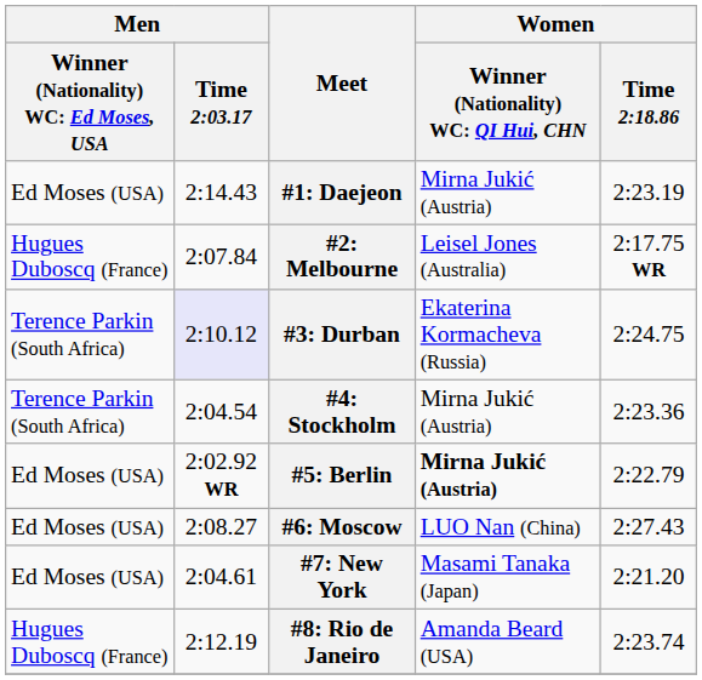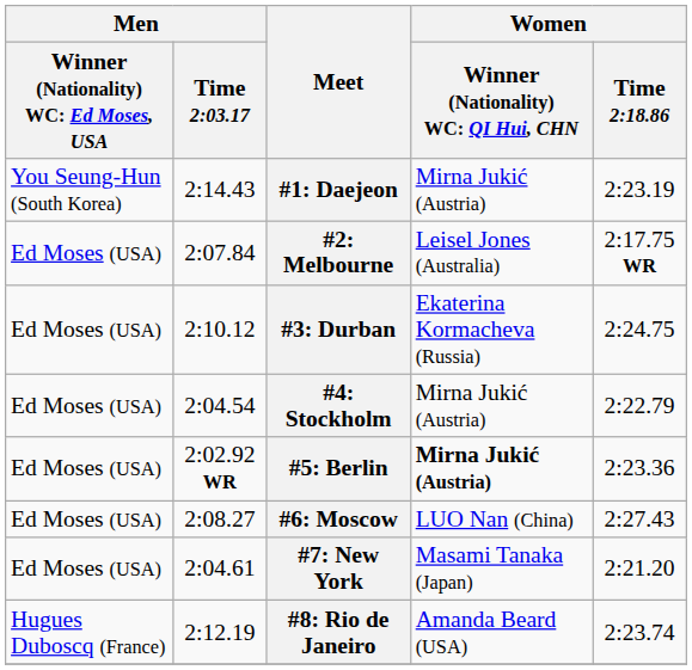 <table class=wikitable width="75%">
 <tr>
 <th colspan="2">Men</th>
 <th rowspan="2">Meet</th>
 <th colspan="2">Women</th>
 </tr>
 <tr>
 <th>Winner <small>(Nationality)<br> WC: <em><a href='#'>Ed Moses</a>, USA</em></small></th>
 <th>Time <br><small> <em>2:03.17</em> </small></th>
 <th>Winner <small>(Nationality)<br>WC: <em><a href='#'>QI Hui</a>, CHN</em></small></th>
 <th>Time<br><small><em>2:18.86</em></small></th>
 </tr>
 <tr>
-<td> Ed Moses <small>(USA)</small></td>
+<td> <a href='#'>You Seung-Hun</a> <small>(South Korea)</small></td>
 <td align=center>2:14.43</td>
 <th>#1: Daejeon</th>
 <td> <a href='#'>Mirna Jukić</a> <small>(Austria)</small></td>
 <td align=center>2:23.19</td>
 </tr>
 <tr>
-<td> <a href='#'>Hugues Duboscq</a> <small>(France)</small></td>
+<td> <a href='#'>Ed Moses</a> <small>(USA)</small></td>
 <td align=center>2:07.84</td>
 <th>#2: Melbourne</th>
 <td> <a href='#'>Leisel Jones</a> <small>(Australia)</small></td>
 <td align=center>2:17.75 <small><strong>WR</strong></small></td>
 </tr>
 <tr>
-<td> <a href='#'>Terence Parkin</a> <small>(South Africa)</small></td>
-<td align=center style="background: lavender;">2:10.12</td>
+<td> Ed Moses <small>(USA)</small></td>
+<td align=center>2:10.12</td>
 <th>#3: Durban</th>
 <td> <a href='#'>Ekaterina Kormacheva</a> <small>(Russia)</small></td>
 <td align=center>2:24.75</td>
 </tr>
 <tr>
-<td> <a href='#'>Terence Parkin</a> <small>(South Africa)</small></td>
+<td> Ed Moses <small>(USA)</small></td>
 <td align=center>2:04.54</td>
 <th>#4: Stockholm</th>
 <td> Mirna Jukić <small>(Austria)</small></td>
-<td align=center>2:23.36</td>
+<td align=center>2:22.79</td>
 </tr>
 <tr>
 <td> Ed Moses <small>(USA)</small></td>
 <td align=center>2:02.92 <small><strong>WR</strong></small></td>
 <th>#5: Berlin</th>
 <td><strong> Mirna Jukić <small>(Austria)</small></strong></td>
-<td align=center>2:22.79</td>
+<td align=center>2:23.36</td>
 </tr>
 <tr>
 <td> Ed Moses <small>(USA)</small></td>
 <td align=center>2:08.27</td>
 <th>#6: Moscow</th>
 <td> <a href='#'>LUO Nan</a> <small>(China)</small></td>
 <td align=center>2:27.43</td>
 </tr>
 <tr>
 <td> Ed Moses <small>(USA)</small></td>
 <td align=center>2:04.61</td>
 <th>#7: New York</th>
 <td> <a href='#'>Masami Tanaka</a> <small>(Japan)</small></td>
 <td align=center>2:21.20</td>
 </tr>
 <tr>
 <td> <a href='#'>Hugues Duboscq</a> <small>(France)</small></td>
 <td align=center>2:12.19</td>
 <th>#8: Rio de Janeiro</th>
 <td> <a href='#'>Amanda Beard</a> <small>(USA)</small></td>
 <td align=center>2:23.74</td>
 </tr>
 <tr>
 </tr>
 </table>
